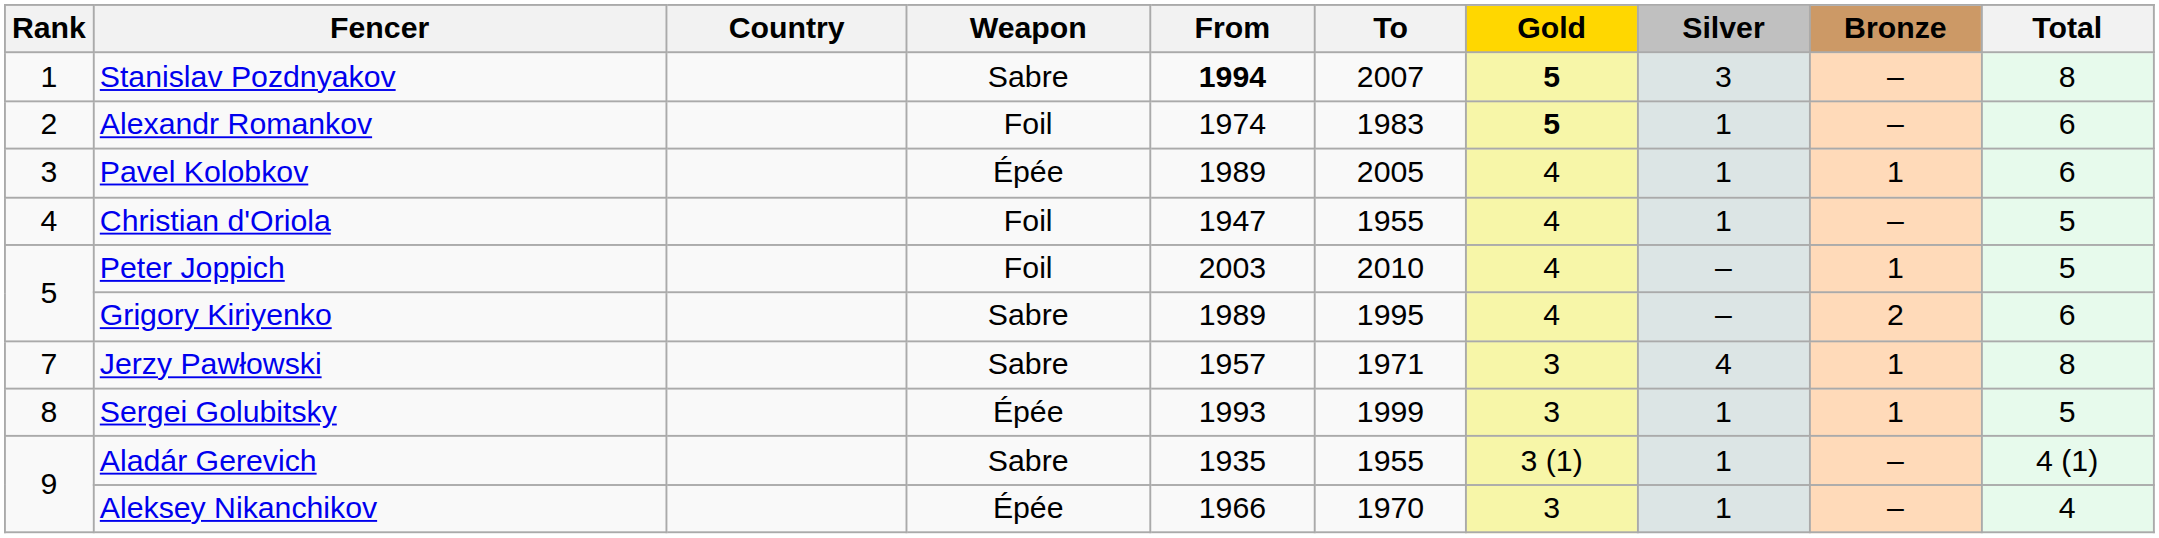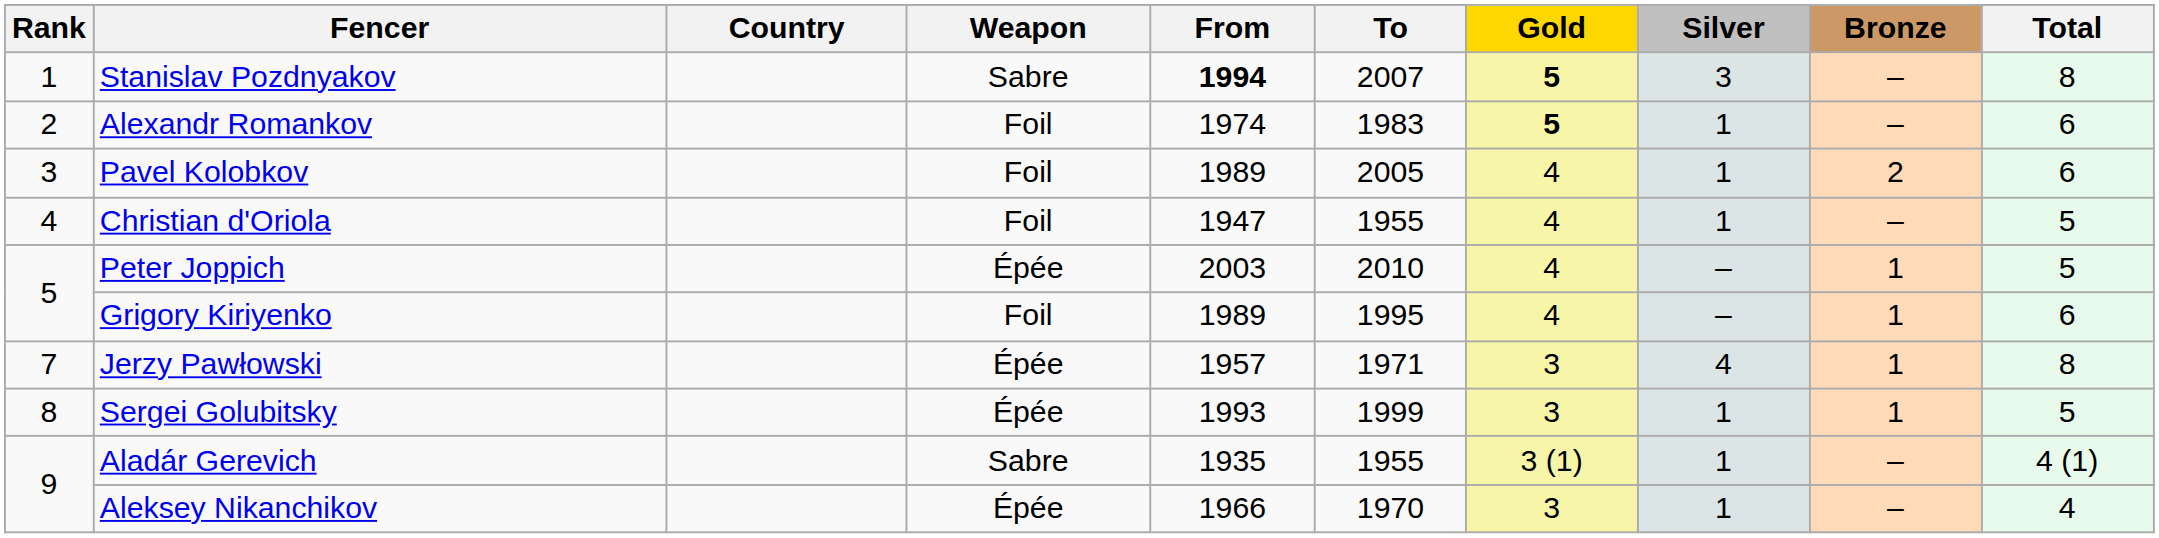 <table class="wikitable plainrowheaders" width=90% style="text-align:center;">
 <tr style="background-color:#EDEDED;">
 <th class="hintergrundfarbe5" style="width:1em">Rank</th>
 <th class="hintergrundfarbe5">Fencer</th>
 <th class="hintergrundfarbe5">Country</th>
 <th class="hintergrundfarbe5">Weapon</th>
 <th class="hintergrundfarbe5">From</th>
 <th class="hintergrundfarbe5">To</th>
 <th style="background:    gold; width:8%">Gold</th>
 <th style="background:  silver; width:8%">Silver</th>
 <th style="background: #CC9966; width:8%">Bronze</th>
 <th class="hintergrundfarbe5" style="width:8%">Total</th>
 </tr>
 <tr>
 <td>1</td>
 <td align="left"><a href='#'>Stanislav Pozdnyakov</a></td>
 <td align="left"></td>
 <td>Sabre</td>
 <td><strong>1994</strong></td>
 <td>2007</td>
 <td bgcolor="#F7F6A8"><strong>5</strong></td>
 <td bgcolor="#DCE5E5">3</td>
 <td bgcolor="#FFDAB9">–</td>
 <td bgcolor="#E7FAEC">8</td>
 </tr>
 <tr align="center">
 <td>2</td>
 <td align="left"><a href='#'>Alexandr Romankov</a></td>
 <td align="left"></td>
 <td>Foil</td>
 <td>1974</td>
 <td>1983</td>
 <td bgcolor="#F7F6A8"><strong>5</strong></td>
 <td bgcolor="#DCE5E5">1</td>
 <td bgcolor="#FFDAB9">–</td>
 <td bgcolor="#E7FAEC">6</td>
 </tr>
 <tr align="center">
 <td>3</td>
 <td align="left"><a href='#'>Pavel Kolobkov</a></td>
 <td align="left"><br></td>
-<td>Épée</td>
+<td>Foil</td>
 <td>1989</td>
 <td>2005</td>
 <td bgcolor="#F7F6A8">4</td>
 <td bgcolor="#DCE5E5">1</td>
-<td bgcolor="#FFDAB9">1</td>
+<td bgcolor="#FFDAB9">2</td>
 <td bgcolor="#E7FAEC">6</td>
 </tr>
 <tr align="center">
 <td>4</td>
 <td align="left"><a href='#'>Christian d'Oriola</a></td>
 <td align="left"></td>
 <td>Foil</td>
 <td>1947</td>
 <td>1955</td>
 <td bgcolor="#F7F6A8">4</td>
 <td bgcolor="#DCE5E5">1</td>
 <td bgcolor="#FFDAB9">–</td>
 <td bgcolor="#E7FAEC">5</td>
 </tr>
 <tr align="center">
 <td rowspan="2">5</td>
 <td align="left"><a href='#'>Peter Joppich</a></td>
 <td align="left"></td>
-<td>Foil</td>
+<td>Épée</td>
 <td>2003</td>
 <td>2010</td>
 <td bgcolor="#F7F6A8">4</td>
 <td bgcolor="#DCE5E5">–</td>
 <td bgcolor="#FFDAB9">1</td>
 <td bgcolor="#E7FAEC">5</td>
 </tr>
 <tr align="center">
 <td align="left"><a href='#'>Grigory Kiriyenko</a></td>
 <td align="left"><br></td>
-<td>Sabre</td>
+<td>Foil</td>
 <td>1989</td>
 <td>1995</td>
 <td bgcolor="#F7F6A8">4</td>
 <td bgcolor="#DCE5E5">–</td>
-<td bgcolor="#FFDAB9">2</td>
+<td bgcolor="#FFDAB9">1</td>
 <td bgcolor="#E7FAEC">6</td>
 </tr>
 <tr align="center">
 <td>7</td>
 <td align="left"><a href='#'>Jerzy Pawłowski</a></td>
 <td align="left"></td>
-<td>Sabre</td>
+<td>Épée</td>
 <td>1957</td>
 <td>1971</td>
 <td bgcolor="#F7F6A8">3</td>
 <td bgcolor="#DCE5E5">4</td>
 <td bgcolor="#FFDAB9">1</td>
 <td bgcolor="#E7FAEC">8</td>
 </tr>
 <tr align="center">
 <td>8</td>
 <td align="left"><a href='#'>Sergei Golubitsky</a></td>
 <td align="left"></td>
 <td>Épée</td>
 <td>1993</td>
 <td>1999</td>
 <td bgcolor="#F7F6A8">3</td>
 <td bgcolor="#DCE5E5">1</td>
 <td bgcolor="#FFDAB9">1</td>
 <td bgcolor="#E7FAEC">5</td>
 </tr>
 <tr align="center">
 <td rowspan="2">9</td>
 <td align="left"><a href='#'>Aladár Gerevich</a></td>
 <td align="left"></td>
 <td>Sabre</td>
 <td>1935</td>
 <td>1955</td>
 <td bgcolor="#F7F6A8"> 3 (1)</td>
 <td bgcolor="#DCE5E5">1</td>
 <td bgcolor="#FFDAB9">–</td>
 <td bgcolor="#E7FAEC"> 4 (1)</td>
 </tr>
 <tr align="center">
 <td align="left"><a href='#'>Aleksey Nikanchikov</a></td>
 <td align="left"></td>
 <td>Épée</td>
 <td>1966</td>
 <td>1970</td>
 <td bgcolor="#F7F6A8">3</td>
 <td bgcolor="#DCE5E5">1</td>
 <td bgcolor="#FFDAB9">–</td>
 <td bgcolor="#E7FAEC">4</td>
 </tr>
 </table>
